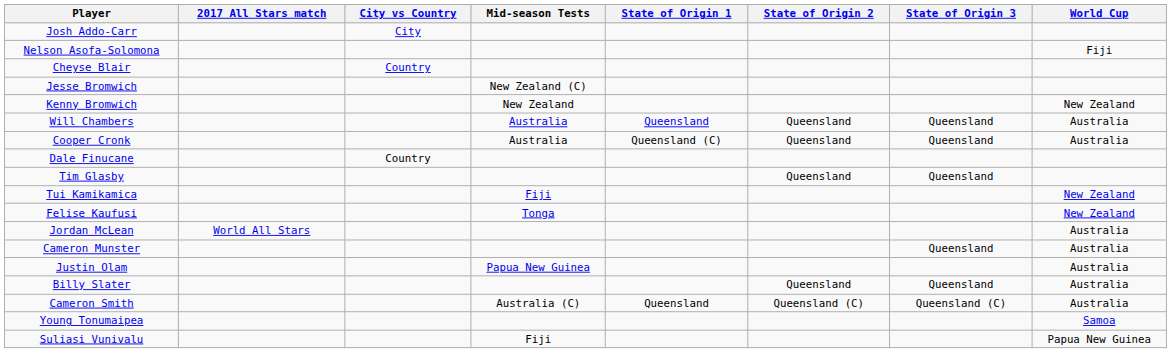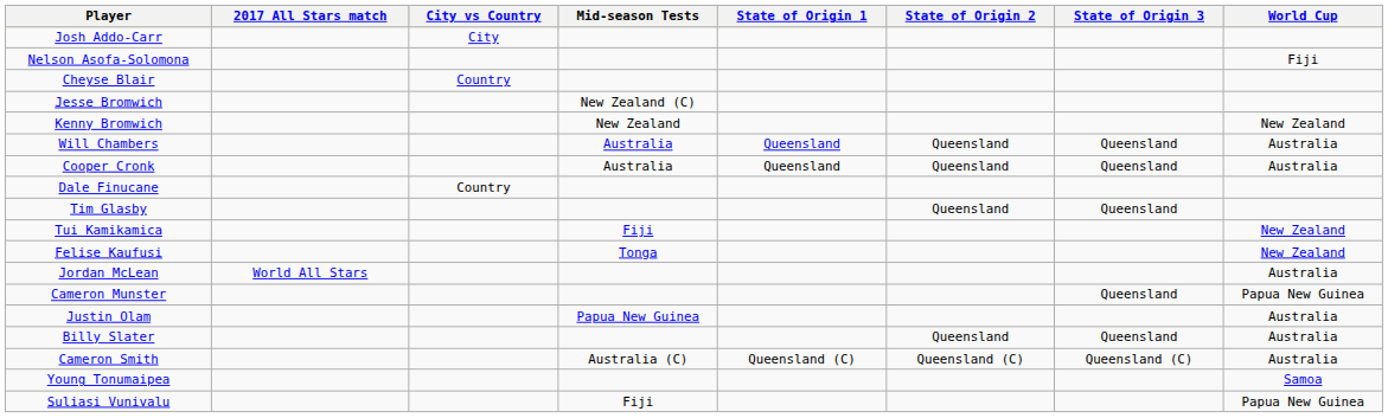 <table class="wikitable" style="text-align:center; width:100%; font-size:90%">
 <tr style="background:#bdb76b;">
 <th>Player</th>
 <th><a href='#'>2017 All Stars match</a></th>
 <th><a href='#'>City vs Country</a></th>
 <th>Mid-season Tests</th>
 <th><a href='#'>State of Origin 1</a></th>
 <th><a href='#'>State of Origin 2</a></th>
 <th><a href='#'>State of Origin 3</a></th>
 <th><a href='#'>World Cup</a></th>
 </tr>
 <tr>
 <td><a href='#'>Josh Addo-Carr</a></td>
 <td></td>
 <td><a href='#'>City</a></td>
 <td></td>
 <td></td>
 <td></td>
 <td></td>
 <td></td>
 </tr>
 <tr>
 <td><a href='#'>Nelson Asofa-Solomona</a></td>
 <td></td>
 <td></td>
 <td></td>
 <td></td>
 <td></td>
 <td></td>
 <td>Fiji</td>
 </tr>
 <tr>
 <td><a href='#'>Cheyse Blair</a></td>
 <td></td>
 <td><a href='#'>Country</a></td>
 <td></td>
 <td></td>
 <td></td>
 <td></td>
 <td></td>
 </tr>
 <tr>
 <td><a href='#'>Jesse Bromwich</a></td>
 <td></td>
 <td></td>
 <td>New Zealand (C)</td>
 <td></td>
 <td></td>
 <td></td>
 <td></td>
 </tr>
 <tr>
 <td><a href='#'>Kenny Bromwich</a></td>
 <td></td>
 <td></td>
 <td>New Zealand</td>
 <td></td>
 <td></td>
 <td></td>
 <td>New Zealand</td>
 </tr>
 <tr>
 <td><a href='#'>Will Chambers</a></td>
 <td></td>
 <td></td>
 <td><a href='#'>Australia</a></td>
 <td><a href='#'>Queensland</a></td>
 <td>Queensland</td>
 <td>Queensland</td>
 <td>Australia</td>
 </tr>
 <tr>
 <td><a href='#'>Cooper Cronk</a></td>
 <td></td>
 <td></td>
 <td>Australia</td>
-<td>Queensland (C)</td>
+<td>Queensland</td>
 <td>Queensland</td>
 <td>Queensland</td>
 <td>Australia</td>
 </tr>
 <tr>
 <td><a href='#'>Dale Finucane</a></td>
 <td></td>
 <td>Country</td>
 <td></td>
 <td></td>
 <td></td>
 <td></td>
 <td></td>
 </tr>
 <tr>
 <td><a href='#'>Tim Glasby</a></td>
 <td></td>
 <td></td>
 <td></td>
 <td></td>
 <td>Queensland</td>
 <td>Queensland</td>
 <td></td>
 </tr>
 <tr>
 <td><a href='#'>Tui Kamikamica</a></td>
 <td></td>
 <td></td>
 <td><a href='#'>Fiji</a></td>
 <td></td>
 <td></td>
 <td></td>
 <td><a href='#'>New Zealand</a></td>
 </tr>
 <tr>
 <td><a href='#'>Felise Kaufusi</a></td>
 <td></td>
 <td></td>
 <td><a href='#'>Tonga</a></td>
 <td></td>
 <td></td>
 <td></td>
 <td><a href='#'>New Zealand</a></td>
 </tr>
 <tr>
 <td><a href='#'>Jordan McLean</a></td>
 <td><a href='#'>World All Stars</a></td>
 <td></td>
 <td></td>
 <td></td>
 <td></td>
 <td></td>
 <td>Australia</td>
 </tr>
 <tr>
 <td><a href='#'>Cameron Munster</a></td>
 <td></td>
 <td></td>
 <td></td>
 <td></td>
 <td></td>
 <td>Queensland</td>
-<td>Australia</td>
+<td>Papua New Guinea</td>
 </tr>
 <tr>
 <td><a href='#'>Justin Olam</a></td>
 <td></td>
 <td></td>
 <td><a href='#'>Papua New Guinea</a></td>
 <td></td>
 <td></td>
 <td></td>
 <td>Australia</td>
 </tr>
 <tr>
 <td><a href='#'>Billy Slater</a></td>
 <td></td>
 <td></td>
 <td></td>
 <td></td>
 <td>Queensland</td>
 <td>Queensland</td>
 <td>Australia</td>
 </tr>
 <tr>
 <td><a href='#'>Cameron Smith</a></td>
 <td></td>
 <td></td>
 <td>Australia (C)</td>
-<td>Queensland</td>
+<td>Queensland (C)</td>
 <td>Queensland (C)</td>
 <td>Queensland (C)</td>
 <td>Australia</td>
 </tr>
 <tr>
 <td><a href='#'>Young Tonumaipea</a></td>
 <td></td>
 <td></td>
 <td></td>
 <td></td>
 <td></td>
 <td></td>
 <td><a href='#'>Samoa</a></td>
 </tr>
 <tr>
 <td><a href='#'>Suliasi Vunivalu</a></td>
 <td></td>
 <td></td>
 <td>Fiji</td>
 <td></td>
 <td></td>
 <td></td>
 <td>Papua New Guinea</td>
 </tr>
 </table>
